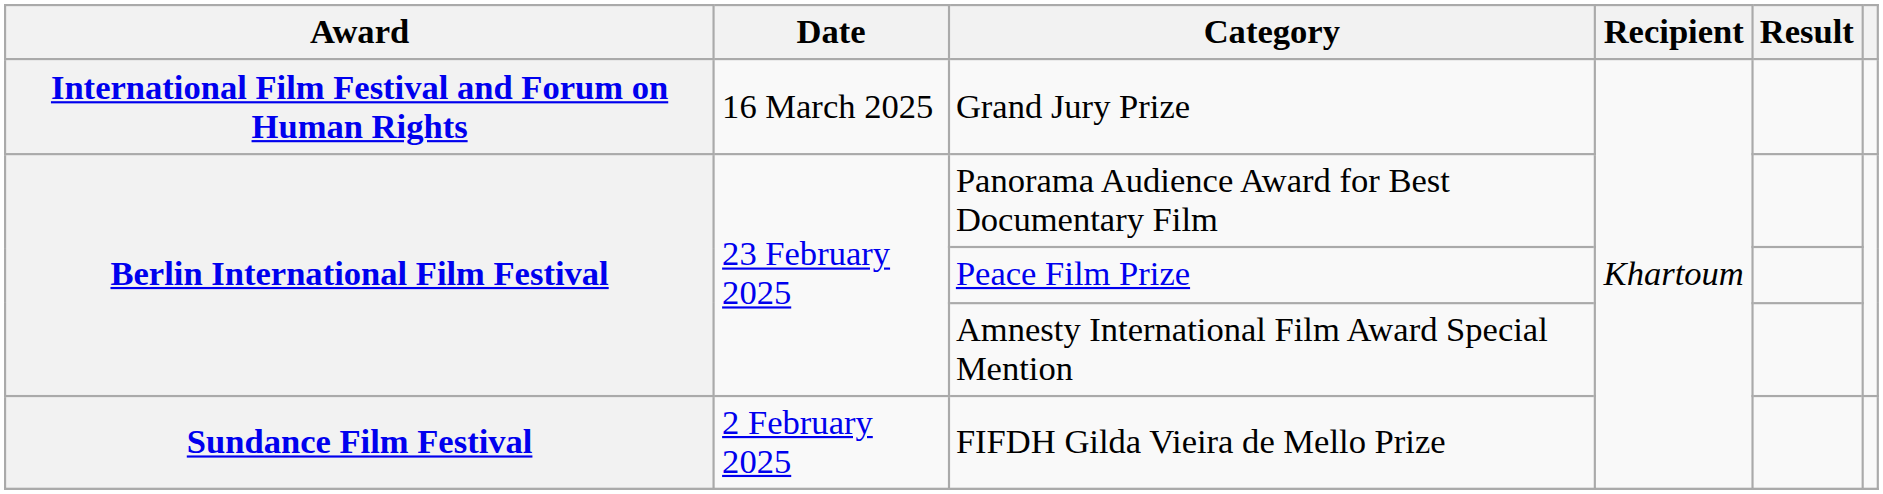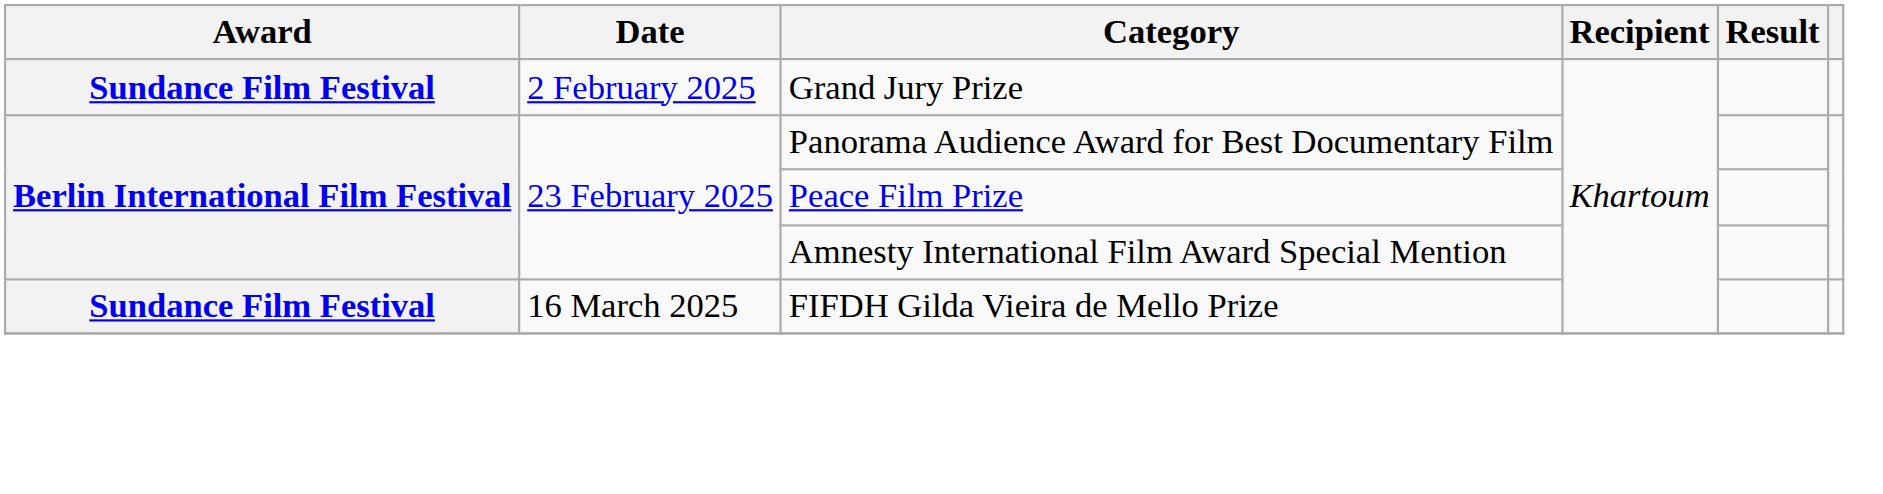 <table class="wikitable sortable plainrowheaders">
 <tr>
 <th>Award</th>
 <th>Date</th>
 <th>Category</th>
 <th>Recipient</th>
 <th>Result</th>
 <th></th>
 </tr>
 <tr>
-<th scope="row"><a href='#'>International Film Festival and Forum on Human Rights</a></th>
-<td>16 March 2025</td>
+<th scope="row"><a href='#'>Sundance Film Festival</a></th>
+<td><a href='#'>2 February 2025</a></td>
 <td>Grand Jury Prize</td>
 <td rowspan=5><em>Khartoum</em></td>
 <td></td>
 <td align="center" rowspan="1"></td>
 </tr>
 <tr>
 <th scope="row" rowspan="3"><a href='#'>Berlin International Film Festival</a></th>
 <td rowspan="3"><a href='#'>23 February 2025</a></td>
 <td>Panorama Audience Award for Best Documentary Film</td>
 <td></td>
 <td align="center" rowspan="3"></td>
 </tr>
 <tr>
 <td><a href='#'>Peace Film Prize</a></td>
 <td></td>
 </tr>
 <tr>
 <td>Amnesty International Film Award Special Mention</td>
 <td></td>
 </tr>
 <tr>
 <th scope="row"><a href='#'>Sundance Film Festival</a></th>
-<td><a href='#'>2 February 2025</a></td>
+<td>16 March 2025</td>
 <td>FIFDH Gilda Vieira de Mello Prize</td>
 <td></td>
 <td align="center" rowspan="1"></td>
 </tr>
 <tr>
 </tr>
 </table>
